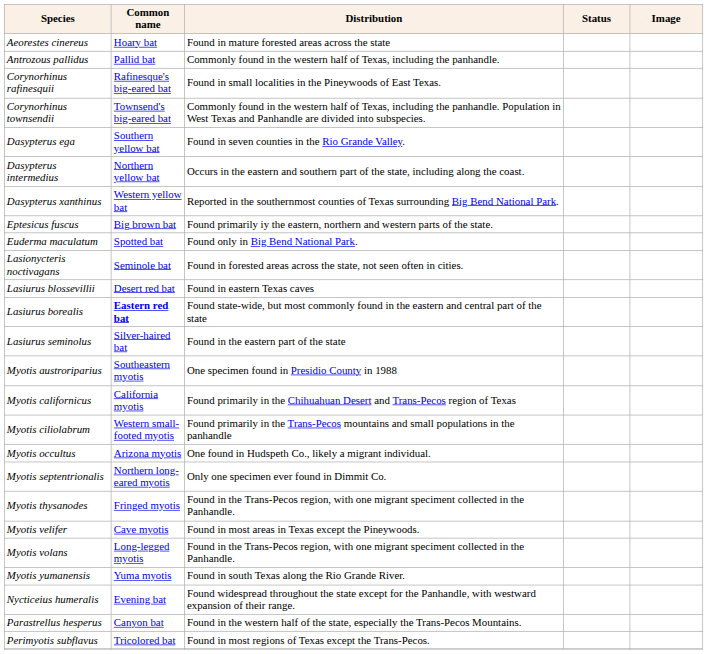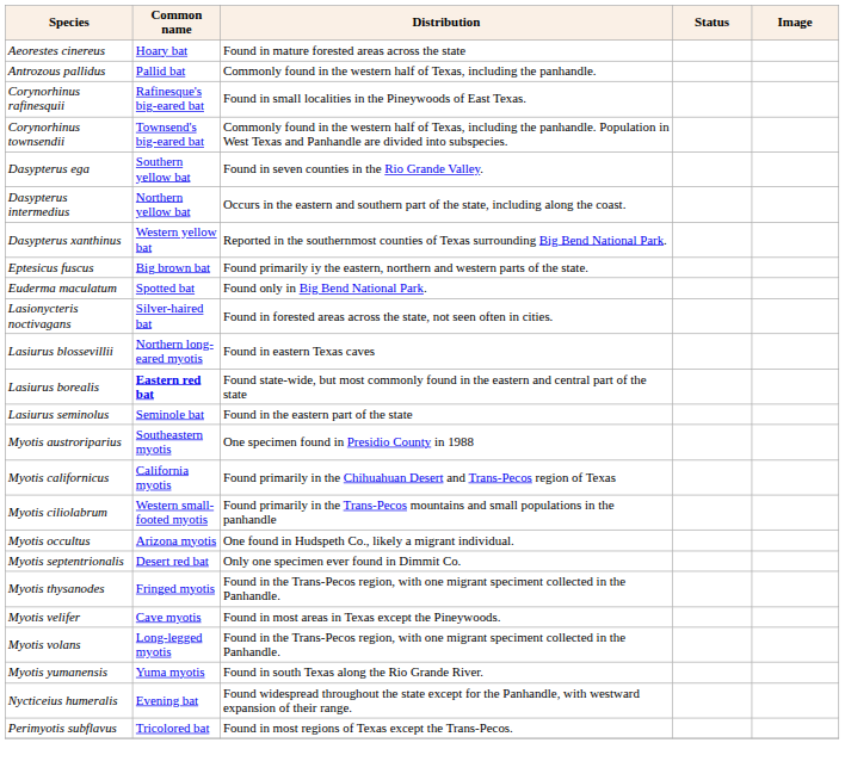 <table class="sortable wikitable plainrowheaders" border="0" style="background:#ffffff" align="top" class="sortable wikitable">
 <tr ->
 <th scope="col" style="background-color:Linen; color:Black" width=150 px>Species</th>
 <th scope="col" style="background-color:Linen; color:Black" width=100 px>Common name</th>
 <th scope="col" style="background:Linen; color:Black" width=550 px>Distribution</th>
 <th scope="col" style="background-color:Linen; color:Black" width=90 px>Status</th>
 <th scope="col" style="background:Linen; color:Black" width=100 px>Image</th>
 </tr>
 <tr>
 <td !scope="row" style="background:#ffffff"><em>Aeorestes cinereus</em></td>
 <td><a href='#'>Hoary bat</a></td>
 <td>Found in mature forested areas across the state</td>
 <td></td>
 <td></td>
 </tr>
 <tr>
 <td !scope="row" style="background:#ffffff"><em>Antrozous pallidus</em></td>
 <td><a href='#'>Pallid bat</a></td>
 <td>Commonly found in the western half of Texas, including the panhandle.</td>
 <td></td>
 <td></td>
 </tr>
 <tr>
 <td !scope="row" style="background:#ffffff"><em>Corynorhinus rafinesquii</em></td>
 <td><a href='#'>Rafinesque's big-eared bat</a></td>
 <td>Found in small localities in the Pineywoods of East Texas.</td>
 <td></td>
 <td></td>
 </tr>
 <tr>
 <td !scope="row" style="background:#ffffff"><em>Corynorhinus townsendii</em></td>
 <td><a href='#'>Townsend's big-eared bat</a></td>
 <td>Commonly found in the western half of Texas, including the panhandle. Population in West Texas and Panhandle are divided into subspecies.</td>
 <td></td>
 <td></td>
 </tr>
 <tr>
 <td !scope="row" style="background:#ffffff"><em>Dasypterus ega</em></td>
 <td><a href='#'>Southern yellow bat</a></td>
 <td>Found in seven counties in the <a href='#'>Rio Grande Valley</a>.</td>
 <td></td>
 <td></td>
 </tr>
 <tr>
 <td !scope="row" style="background:#ffffff"><em>Dasypterus intermedius</em></td>
 <td><a href='#'>Northern yellow bat</a></td>
 <td>Occurs in the eastern and southern part of the state, including along the coast.</td>
 <td></td>
 <td></td>
 </tr>
 <tr>
 <td !scope="row" style="background:#ffffff"><em>Dasypterus xanthinus</em></td>
 <td><a href='#'>Western yellow bat</a></td>
 <td>Reported in the southernmost counties of Texas surrounding <a href='#'>Big Bend National Park</a>.</td>
 <td></td>
 <td></td>
 </tr>
 <tr>
 <td !scope="row" style="background:#ffffff"><em>Eptesicus fuscus</em></td>
 <td><a href='#'>Big brown bat</a></td>
 <td>Found primarily iy the eastern, northern and western parts of the state.</td>
 <td></td>
 <td></td>
 </tr>
 <tr>
 <td !scope="row" style="background:#ffffff"><em>Euderma maculatum</em></td>
 <td><a href='#'>Spotted bat</a></td>
 <td>Found only in <a href='#'>Big Bend National Park</a>.</td>
 <td></td>
 <td></td>
 </tr>
 <tr>
 <td !scope="row" style="background:#ffffff"><em>Lasionycteris noctivagans</em></td>
-<td><a href='#'>Seminole bat</a></td>
+<td><a href='#'>Silver-haired bat</a></td>
 <td>Found in forested areas across the state, not seen often in cities.</td>
 <td></td>
 <td></td>
 </tr>
 <tr>
 <td !scope="row" style="background:#ffffff"><em>Lasiurus blossevillii</em></td>
-<td><a href='#'>Desert red bat</a></td>
+<td><a href='#'>Northern long-eared myotis</a></td>
 <td>Found in eastern Texas caves</td>
 <td></td>
 <td></td>
 </tr>
 <tr>
 <td !scope="row" style="background:#ffffff"><em>Lasiurus borealis</em></td>
 <td><strong><a href='#'>Eastern red bat</a></strong></td>
 <td>Found state-wide, but most commonly found in the eastern and central part of the state</td>
 <td></td>
 <td></td>
 </tr>
 <tr>
 <td !scope="row" style="background:#ffffff"><em>Lasiurus seminolus</em></td>
-<td><a href='#'>Silver-haired bat</a></td>
+<td><a href='#'>Seminole bat</a></td>
 <td>Found in the eastern part of the state</td>
 <td></td>
 <td></td>
 </tr>
 <tr>
 <td !scope="row" style="background:#ffffff"><em>Myotis austroriparius</em></td>
 <td><a href='#'>Southeastern myotis</a></td>
 <td>One specimen found in <a href='#'>Presidio County</a> in 1988</td>
 <td></td>
 <td></td>
 </tr>
 <tr>
 <td !scope="row" style="background:#ffffff"><em>Myotis californicus</em></td>
 <td><a href='#'>California myotis</a></td>
 <td>Found primarily in the <a href='#'>Chihuahuan Desert</a> and <a href='#'>Trans-Pecos</a> region of Texas</td>
 <td></td>
 <td></td>
 </tr>
 <tr>
 <td !scope="row" style="background:#ffffff"><em>Myotis ciliolabrum</em></td>
 <td><a href='#'>Western small-footed myotis</a></td>
 <td>Found primarily in the <a href='#'>Trans-Pecos</a> mountains and small populations in the panhandle</td>
 <td></td>
 <td></td>
 </tr>
 <tr>
 <td !scope="row" style="background:#ffffff"><em>Myotis occultus</em></td>
 <td><a href='#'>Arizona myotis</a></td>
 <td>One found in Hudspeth Co., likely a migrant individual.</td>
 <td></td>
 <td></td>
 </tr>
 <tr>
 <td !scope="row" style="background:#ffffff"><em>Myotis septentrionalis</em></td>
-<td><a href='#'>Northern long-eared myotis</a></td>
+<td><a href='#'>Desert red bat</a></td>
 <td>Only one specimen ever found in Dimmit Co.</td>
 <td></td>
 <td></td>
 </tr>
 <tr>
 <td !scope="row" style="background:#ffffff"><em>Myotis thysanodes</em></td>
 <td><a href='#'>Fringed myotis</a></td>
 <td>Found in the Trans-Pecos region, with one migrant speciment collected in the Panhandle.</td>
 <td></td>
 <td></td>
 </tr>
 <tr>
 <td !scope="row" style="background:#ffffff"><em>Myotis velifer</em></td>
 <td><a href='#'>Cave myotis</a></td>
 <td>Found in most areas in Texas except the Pineywoods.</td>
 <td></td>
 <td></td>
 </tr>
 <tr>
 <td !scope="row" style="background:#ffffff"><em>Myotis volans</em></td>
 <td><a href='#'>Long-legged myotis</a></td>
 <td>Found in the Trans-Pecos region, with one migrant speciment collected in the Panhandle.</td>
 <td></td>
 <td></td>
 </tr>
 <tr>
 <td !scope="row" style="background:#ffffff"><em>Myotis yumanensis</em></td>
 <td><a href='#'>Yuma myotis</a></td>
 <td>Found in south Texas along the Rio Grande River.</td>
 <td></td>
 <td></td>
 </tr>
 <tr>
 <td !scope="row" style="background:#ffffff"><em>Nycticeius humeralis</em></td>
 <td><a href='#'>Evening bat</a></td>
 <td>Found widespread throughout the state except for the Panhandle, with westward expansion of their range.</td>
 <td></td>
 <td></td>
 </tr>
 <tr>
-<td !scope="row" style="background:#ffffff"><em>Parastrellus hesperus</em></td>
-<td><a href='#'>Canyon bat</a></td>
-<td>Found in the western half of the state, especially the Trans-Pecos Mountains.</td>
-<td></td>
-<td></td>
-</tr>
-<tr>
 <td !scope="row" style="background:#ffffff"><em>Perimyotis subflavus</em></td>
 <td><a href='#'>Tricolored bat</a></td>
 <td>Found in most regions of Texas except the Trans-Pecos.</td>
 <td></td>
 <td></td>
 </tr>
 <tr>
 </tr>
 </table>
